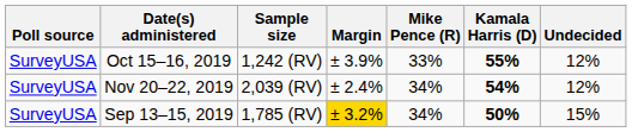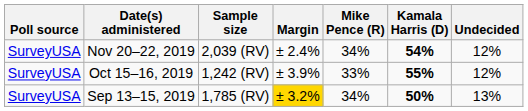 <table class="wikitable" style="font-size:90%;text-align:center;">
 <tr valign=bottom style="font-size:90%;">
 <th>Poll source</th>
 <th>Date(s)<br>administered</th>
 <th>Sample<br>size</th>
 <th>Margin<br></th>
 <th>Mike<br>Pence (R)</th>
 <th>Kamala<br>Harris (D)</th>
 <th>Undecided</th>
 </tr>
 <tr>
 <td style="text-align:left;"><a href='#'>SurveyUSA</a></td>
+<td>Nov 20–22, 2019</td>
+<td>2,039 (RV)</td>
+<td>± 2.4%</td>
+<td>34%</td>
+<td><strong>54%</strong></td>
+<td>12%</td>
+</tr>
+<tr>
+<td style="text-align:left;"><a href='#'>SurveyUSA</a></td>
 <td>Oct 15–16, 2019</td>
 <td>1,242 (RV)</td>
 <td>± 3.9%</td>
 <td>33%</td>
 <td><strong>55%</strong></td>
 <td>12%</td>
 </tr>
 <tr>
 <td style="text-align:left;"><a href='#'>SurveyUSA</a></td>
-<td>Nov 20–22, 2019</td>
-<td>2,039 (RV)</td>
-<td>± 2.4%</td>
-<td>34%</td>
-<td><strong>54%</strong></td>
-<td>12%</td>
-</tr>
-<tr>
-<td style="text-align:left;"><a href='#'>SurveyUSA</a></td>
 <td>Sep 13–15, 2019</td>
 <td>1,785 (RV)</td>
 <td style="background: gold;">± 3.2%</td>
 <td>34%</td>
 <td><strong>50%</strong></td>
-<td>15%</td>
+<td>13%</td>
 </tr>
 </table>
